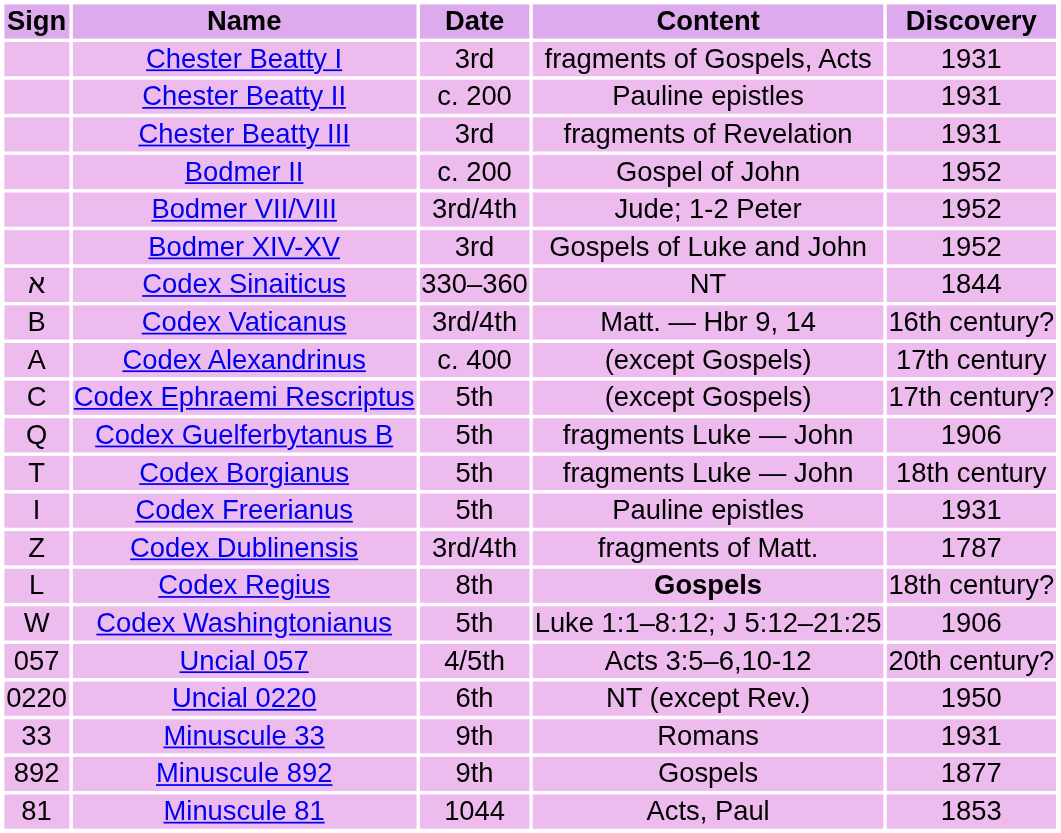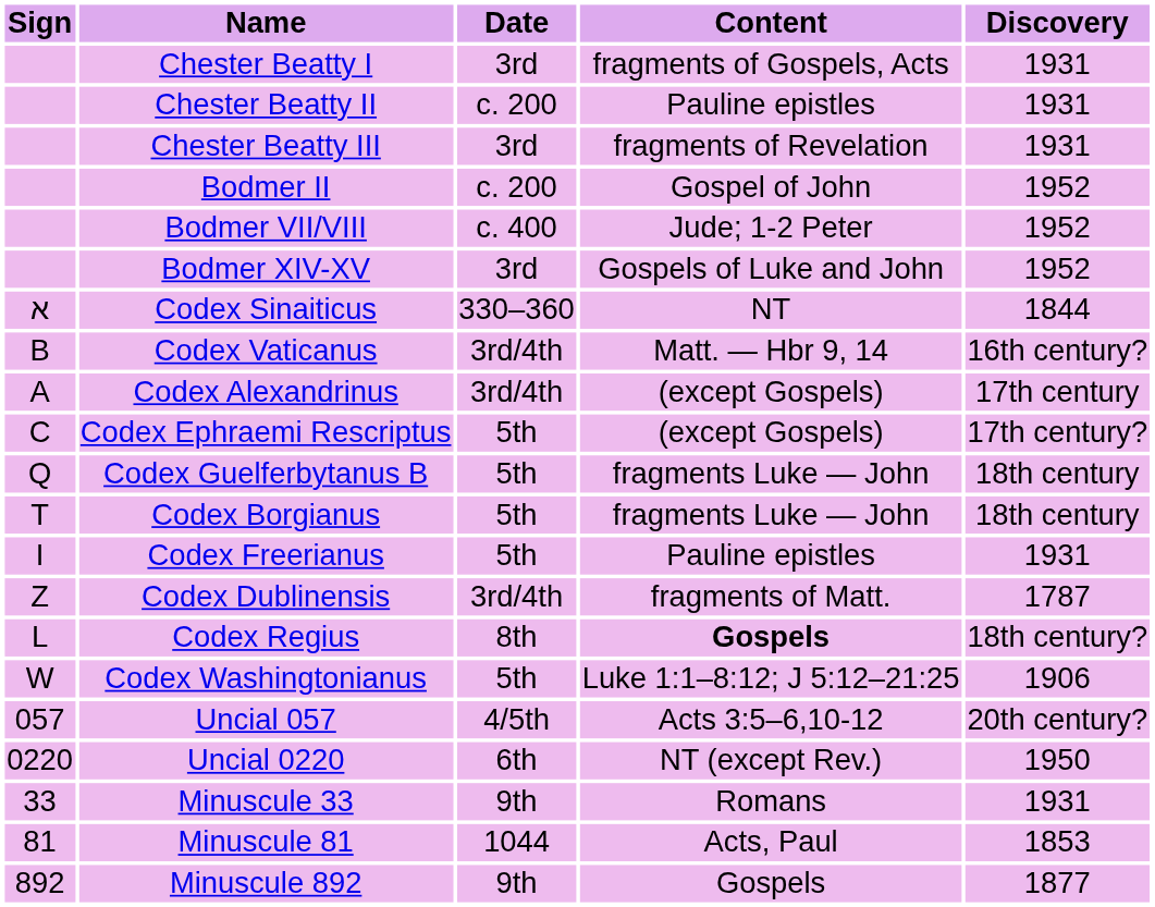 <table "wikitable">
 <tr>
 <td style="background:#DAE" align="center"><strong>Sign</strong></td>
 <td style="background:#DAE" align="center"><strong>Name</strong></td>
 <td style="background:#DAE" align="center"><strong>Date</strong></td>
 <td style="background:#DAE" align="center"><strong>Content</strong></td>
 <td style="background:#DAE" align="center"><strong>Discovery</strong></td>
 </tr>
 <tr>
 <td style="background:#EBE" align="center"></td>
 <td style="background:#EBE" align="center"><a href='#'>Chester Beatty I</a></td>
 <td style="background:#EBE" align="center">3rd</td>
 <td style="background:#EBE" align="center">fragments of Gospels, Acts</td>
 <td style="background:#EBE" align="center">1931</td>
 </tr>
 <tr>
 <td style="background:#EBE" align="center"></td>
 <td style="background:#EBE" align="center"><a href='#'>Chester Beatty II</a></td>
 <td style="background:#EBE" align="center">c. 200</td>
 <td style="background:#EBE" align="center">Pauline epistles</td>
 <td style="background:#EBE" align="center">1931</td>
 </tr>
 <tr>
 <td style="background:#EBE" align="center"></td>
 <td style="background:#EBE" align="center"><a href='#'>Chester Beatty III</a></td>
 <td style="background:#EBE" align="center">3rd</td>
 <td style="background:#EBE" align="center">fragments of Revelation</td>
 <td style="background:#EBE" align="center">1931</td>
 </tr>
 <tr>
 <td style="background:#EBE" align="center"></td>
 <td style="background:#EBE" align="center"><a href='#'>Bodmer II</a></td>
 <td style="background:#EBE" align="center">c. 200</td>
 <td style="background:#EBE" align="center">Gospel of John</td>
 <td style="background:#EBE" align="center">1952</td>
 </tr>
 <tr>
 <td style="background:#EBE" align="center"></td>
 <td style="background:#EBE" align="center"><a href='#'>Bodmer VII/VIII</a></td>
-<td style="background:#EBE" align="center">3rd/4th</td>
+<td style="background:#EBE" align="center">c. 400</td>
 <td style="background:#EBE" align="center">Jude; 1-2 Peter</td>
 <td style="background:#EBE" align="center">1952</td>
 </tr>
 <tr>
 <td style="background:#EBE" align="center"></td>
 <td style="background:#EBE" align="center"><a href='#'>Bodmer XIV-XV</a></td>
 <td style="background:#EBE" align="center">3rd</td>
 <td style="background:#EBE" align="center">Gospels of Luke and John</td>
 <td style="background:#EBE" align="center">1952</td>
 </tr>
 <tr>
 <td style="background:#EBE" align="center">א</td>
 <td style="background:#EBE" align="center"><a href='#'>Codex Sinaiticus</a></td>
 <td style="background:#EBE" align="center">330–360</td>
 <td style="background:#EBE" align="center">NT</td>
 <td style="background:#EBE" align="center">1844</td>
 </tr>
 <tr>
 <td style="background:#EBE" align="center">B</td>
 <td style="background:#EBE" align="center"><a href='#'>Codex Vaticanus</a></td>
 <td style="background:#EBE" align="center">3rd/4th</td>
 <td style="background:#EBE" align="center">Matt. — Hbr 9, 14</td>
 <td style="background:#EBE" align="center">16th century?</td>
 </tr>
 <tr>
 <td style="background:#EBE" align="center">A</td>
 <td style="background:#EBE" align="center"><a href='#'>Codex Alexandrinus</a></td>
-<td style="background:#EBE" align="center">c. 400</td>
+<td style="background:#EBE" align="center">3rd/4th</td>
 <td style="background:#EBE" align="center">(except Gospels)</td>
 <td style="background:#EBE" align="center">17th century</td>
 </tr>
 <tr>
 <td style="background:#EBE" align="center">C</td>
 <td style="background:#EBE" align="center"><a href='#'>Codex Ephraemi Rescriptus</a></td>
 <td style="background:#EBE" align="center">5th</td>
 <td style="background:#EBE" align="center">(except Gospels)</td>
 <td style="background:#EBE" align="center">17th century?</td>
 </tr>
 <tr>
 <td style="background:#EBE" align="center">Q</td>
 <td style="background:#EBE" align="center"><a href='#'>Codex Guelferbytanus B</a></td>
 <td style="background:#EBE" align="center">5th</td>
 <td style="background:#EBE" align="center">fragments Luke — John</td>
-<td style="background:#EBE" align="center">1906</td>
+<td style="background:#EBE" align="center">18th century</td>
 </tr>
 <tr>
 <td style="background:#EBE" align="center">T</td>
 <td style="background:#EBE" align="center"><a href='#'>Codex Borgianus</a></td>
 <td style="background:#EBE" align="center">5th</td>
 <td style="background:#EBE" align="center">fragments Luke — John</td>
 <td style="background:#EBE" align="center">18th century</td>
 </tr>
 <tr>
 <td style="background:#EBE" align="center">I</td>
 <td style="background:#EBE" align="center"><a href='#'>Codex Freerianus</a></td>
 <td style="background:#EBE" align="center">5th</td>
 <td style="background:#EBE" align="center">Pauline epistles</td>
 <td style="background:#EBE" align="center">1931</td>
 </tr>
 <tr>
 <td style="background:#EBE" align="center">Z</td>
 <td style="background:#EBE" align="center"><a href='#'>Codex Dublinensis</a></td>
 <td style="background:#EBE" align="center">3rd/4th</td>
 <td style="background:#EBE" align="center">fragments of Matt.</td>
 <td style="background:#EBE" align="center">1787</td>
 </tr>
 <tr>
 <td style="background:#EBE" align="center">L</td>
 <td style="background:#EBE" align="center"><a href='#'>Codex Regius</a></td>
 <td style="background:#EBE" align="center">8th</td>
 <td style="background:#EBE" align="center"><strong>Gospels</strong></td>
 <td style="background:#EBE" align="center">18th century?</td>
 </tr>
 <tr>
 <td style="background:#EBE" align="center">W</td>
 <td style="background:#EBE" align="center"><a href='#'>Codex Washingtonianus</a></td>
 <td style="background:#EBE" align="center">5th</td>
 <td style="background:#EBE" align="center">Luke 1:1–8:12; J 5:12–21:25</td>
 <td style="background:#EBE" align="center">1906</td>
 </tr>
 <tr>
 <td style="background:#EBE" align="center">057</td>
 <td style="background:#EBE" align="center"><a href='#'>Uncial 057</a></td>
 <td style="background:#EBE" align="center">4/5th</td>
 <td style="background:#EBE" align="center">Acts 3:5–6,10-12</td>
 <td style="background:#EBE" align="center">20th century?</td>
 </tr>
 <tr>
 <td style="background:#EBE" align="center">0220</td>
 <td style="background:#EBE" align="center"><a href='#'>Uncial 0220</a></td>
 <td style="background:#EBE" align="center">6th</td>
 <td style="background:#EBE" align="center">NT (except Rev.)</td>
 <td style="background:#EBE" align="center">1950</td>
 </tr>
 <tr>
 <td style="background:#EBE" align="center">33</td>
 <td style="background:#EBE" align="center"><a href='#'>Minuscule 33</a></td>
 <td style="background:#EBE" align="center">9th</td>
 <td style="background:#EBE" align="center">Romans</td>
 <td style="background:#EBE" align="center">1931</td>
 </tr>
 <tr>
+<td style="background:#EBE" align="center">81</td>
+<td style="background:#EBE" align="center"><a href='#'>Minuscule 81</a></td>
+<td style="background:#EBE" align="center">1044</td>
+<td style="background:#EBE" align="center">Acts, Paul</td>
+<td style="background:#EBE" align="center">1853</td>
+</tr>
+<tr>
 <td style="background:#EBE" align="center">892</td>
 <td style="background:#EBE" align="center"><a href='#'>Minuscule 892</a></td>
 <td style="background:#EBE" align="center">9th</td>
 <td style="background:#EBE" align="center">Gospels</td>
 <td style="background:#EBE" align="center">1877</td>
 </tr>
 <tr>
-<td style="background:#EBE" align="center">81</td>
-<td style="background:#EBE" align="center"><a href='#'>Minuscule 81</a></td>
-<td style="background:#EBE" align="center">1044</td>
-<td style="background:#EBE" align="center">Acts, Paul</td>
-<td style="background:#EBE" align="center">1853</td>
-</tr>
-<tr>
 </tr>
 </table>
